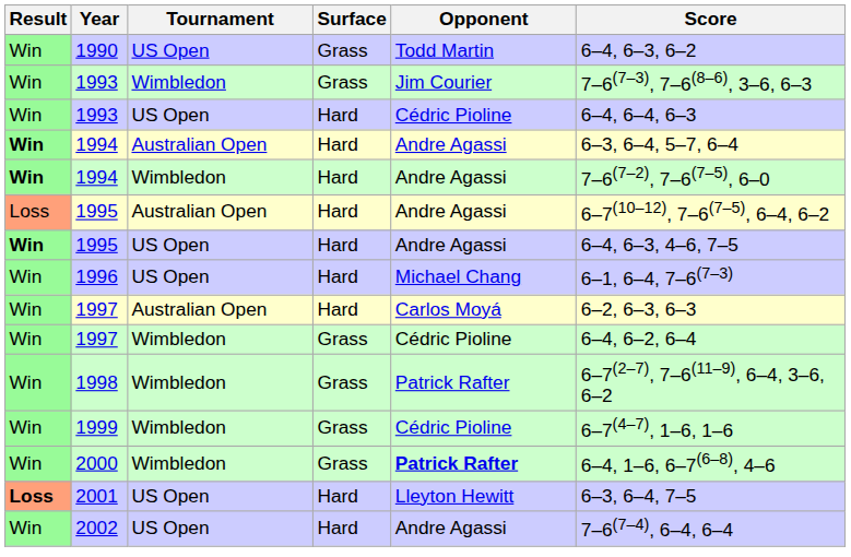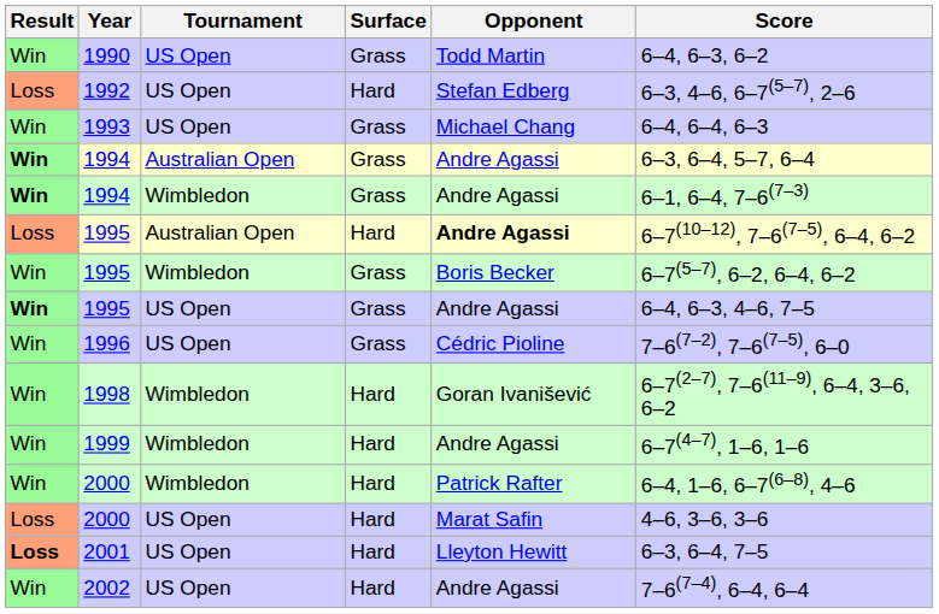 <table class="sortable wikitable">
 <tr>
 <th style="width:40px">Result</th>
 <th style="width:40px">Year</th>
 <th style="width:150px">Tournament</th>
 <th style="width:50px">Surface</th>
 <th style="width:150px">Opponent</th>
 <th style="width:220px" class="unsortable"><strong>Score</strong></th>
 </tr>
 <tr style="background:#ccccff;">
 <td style="background:#98fb98;">Win</td>
 <td><a href='#'>1990</a></td>
 <td><a href='#'>US Open</a></td>
 <td>Grass</td>
 <td> <a href='#'>Todd Martin</a></td>
 <td>6–4, 6–3, 6–2</td>
 </tr>
-<tr style="background:#ccffcc;">
-<td style="background:#98fb98;">Win</td>
-<td><a href='#'>1993</a></td>
-<td><a href='#'>Wimbledon</a></td>
-<td>Grass</td>
-<td> <a href='#'>Jim Courier</a></td>
-<td>7–6<sup>(7–3)</sup>, 7–6<sup>(8–6)</sup>, 3–6, 6–3</td>
+<tr style="background:#ccccff;">
+<td style="background:#ffa07a;">Loss</td>
+<td><a href='#'>1992</a></td>
+<td>US Open</td>
+<td>Hard</td>
+<td> <a href='#'>Stefan Edberg</a></td>
+<td>6–3, 4–6, 6–7<sup>(5–7)</sup>, 2–6</td>
 </tr>
 <tr style="background:#ccccff;">
 <td style="background:#98fb98;">Win</td>
 <td><a href='#'>1993</a></td>
 <td>US Open </td>
-<td>Hard</td>
-<td> <a href='#'>Cédric Pioline</a></td>
+<td>Grass</td>
+<td> <a href='#'>Michael Chang</a></td>
 <td>6–4, 6–4, 6–3</td>
 </tr>
 <tr style="background:#ffffcc;">
 <td style="background:#98fb98;"><strong>Win</strong></td>
 <td><a href='#'>1994</a></td>
 <td><a href='#'>Australian Open</a></td>
-<td>Hard</td>
+<td>Grass</td>
 <td> <a href='#'>Andre Agassi</a></td>
 <td>6–3, 6–4, 5–7, 6–4</td>
 </tr>
 <tr style="background:#ccffcc;">
 <td style="background:#98fb98;"><strong>Win</strong></td>
 <td><a href='#'>1994</a></td>
 <td>Wimbledon </td>
-<td>Hard</td>
+<td>Grass</td>
 <td> Andre Agassi</td>
-<td>7–6<sup>(7–2)</sup>, 7–6<sup>(7–5)</sup>, 6–0</td>
+<td>6–1, 6–4, 7–6<sup>(7–3)</sup></td>
 </tr>
 <tr style="background:#ffffcc;">
 <td style="background:#ffa07a;">Loss</td>
 <td><a href='#'>1995</a></td>
 <td>Australian Open</td>
 <td>Hard</td>
-<td> Andre Agassi</td>
+<td><strong> Andre Agassi</strong></td>
 <td>6–7<sup>(10–12)</sup>, 7–6<sup>(7–5)</sup>, 6–4, 6–2</td>
+</tr>
+<tr style="background:#ccffcc;">
+<td style="background:#98fb98;">Win</td>
+<td><a href='#'>1995</a></td>
+<td>Wimbledon </td>
+<td>Grass</td>
+<td> <a href='#'>Boris Becker</a></td>
+<td>6–7<sup>(5–7)</sup>, 6–2, 6–4, 6–2</td>
 </tr>
 <tr style="background:#ccccff;">
 <td style="background:#98fb98;"><strong>Win</strong></td>
 <td><a href='#'>1995</a></td>
 <td>US Open </td>
-<td>Hard</td>
+<td>Grass</td>
 <td> Andre Agassi</td>
 <td>6–4, 6–3, 4–6, 7–5</td>
 </tr>
 <tr style="background:#ccccff;">
 <td style="background:#98fb98;">Win</td>
 <td><a href='#'>1996</a></td>
 <td>US Open </td>
-<td>Hard</td>
-<td> <a href='#'>Michael Chang</a></td>
-<td>6–1, 6–4, 7–6<sup>(7–3)</sup></td>
-</tr>
-<tr style="background:#ffffcc;">
-<td style="background:#98fb98;">Win</td>
-<td><a href='#'>1997</a></td>
-<td>Australian Open </td>
-<td>Hard</td>
-<td> <a href='#'>Carlos Moyá</a></td>
-<td>6–2, 6–3, 6–3</td>
-</tr>
-<tr style="background:#ccffcc;">
-<td style="background:#98fb98;">Win</td>
-<td><a href='#'>1997</a></td>
-<td>Wimbledon </td>
 <td>Grass</td>
-<td> Cédric Pioline</td>
-<td>6–4, 6–2, 6–4</td>
+<td> <a href='#'>Cédric Pioline</a></td>
+<td>7–6<sup>(7–2)</sup>, 7–6<sup>(7–5)</sup>, 6–0</td>
 </tr>
 <tr style="background:#ccffcc;">
 <td style="background:#98fb98;">Win</td>
 <td><a href='#'>1998</a></td>
 <td>Wimbledon </td>
-<td>Grass</td>
-<td> <a href='#'>Patrick Rafter</a></td>
+<td>Hard</td>
+<td> Goran Ivanišević</td>
 <td>6–7<sup>(2–7)</sup>, 7–6<sup>(11–9)</sup>, 6–4, 3–6, 6–2</td>
 </tr>
 <tr style="background:#ccffcc;">
 <td style="background:#98fb98;">Win</td>
 <td><a href='#'>1999</a></td>
 <td>Wimbledon </td>
-<td>Grass</td>
-<td> <a href='#'>Cédric Pioline</a></td>
+<td>Hard</td>
+<td> Andre Agassi</td>
 <td>6–7<sup>(4–7)</sup>, 1–6, 1–6</td>
 </tr>
 <tr style="background:#ccffcc;">
 <td style="background:#98fb98;">Win</td>
 <td><a href='#'>2000</a></td>
 <td>Wimbledon </td>
-<td>Grass</td>
-<td><strong> <a href='#'>Patrick Rafter</a></strong></td>
+<td>Hard</td>
+<td> <a href='#'>Patrick Rafter</a></td>
 <td>6–4, 1–6, 6–7<sup>(6–8)</sup>, 4–6</td>
+</tr>
+<tr style="background:#ccccff;">
+<td style="background:#ffa07a;">Loss</td>
+<td><a href='#'>2000</a></td>
+<td>US Open</td>
+<td>Hard</td>
+<td> <a href='#'>Marat Safin</a></td>
+<td>4–6, 3–6, 3–6</td>
 </tr>
 <tr style="background:#ccccff;">
 <td style="background:#ffa07a;"><strong>Loss</strong></td>
 <td><a href='#'>2001</a></td>
 <td>US Open</td>
 <td>Hard</td>
 <td> <a href='#'>Lleyton Hewitt</a></td>
 <td>6–3, 6–4, 7–5</td>
 </tr>
 <tr style="background:#ccccff;">
 <td style="background:#98fb98;">Win</td>
 <td><a href='#'>2002</a></td>
 <td>US Open </td>
 <td>Hard</td>
 <td> Andre Agassi</td>
 <td>7–6<sup>(7–4)</sup>, 6–4, 6–4</td>
 </tr>
 </table>
